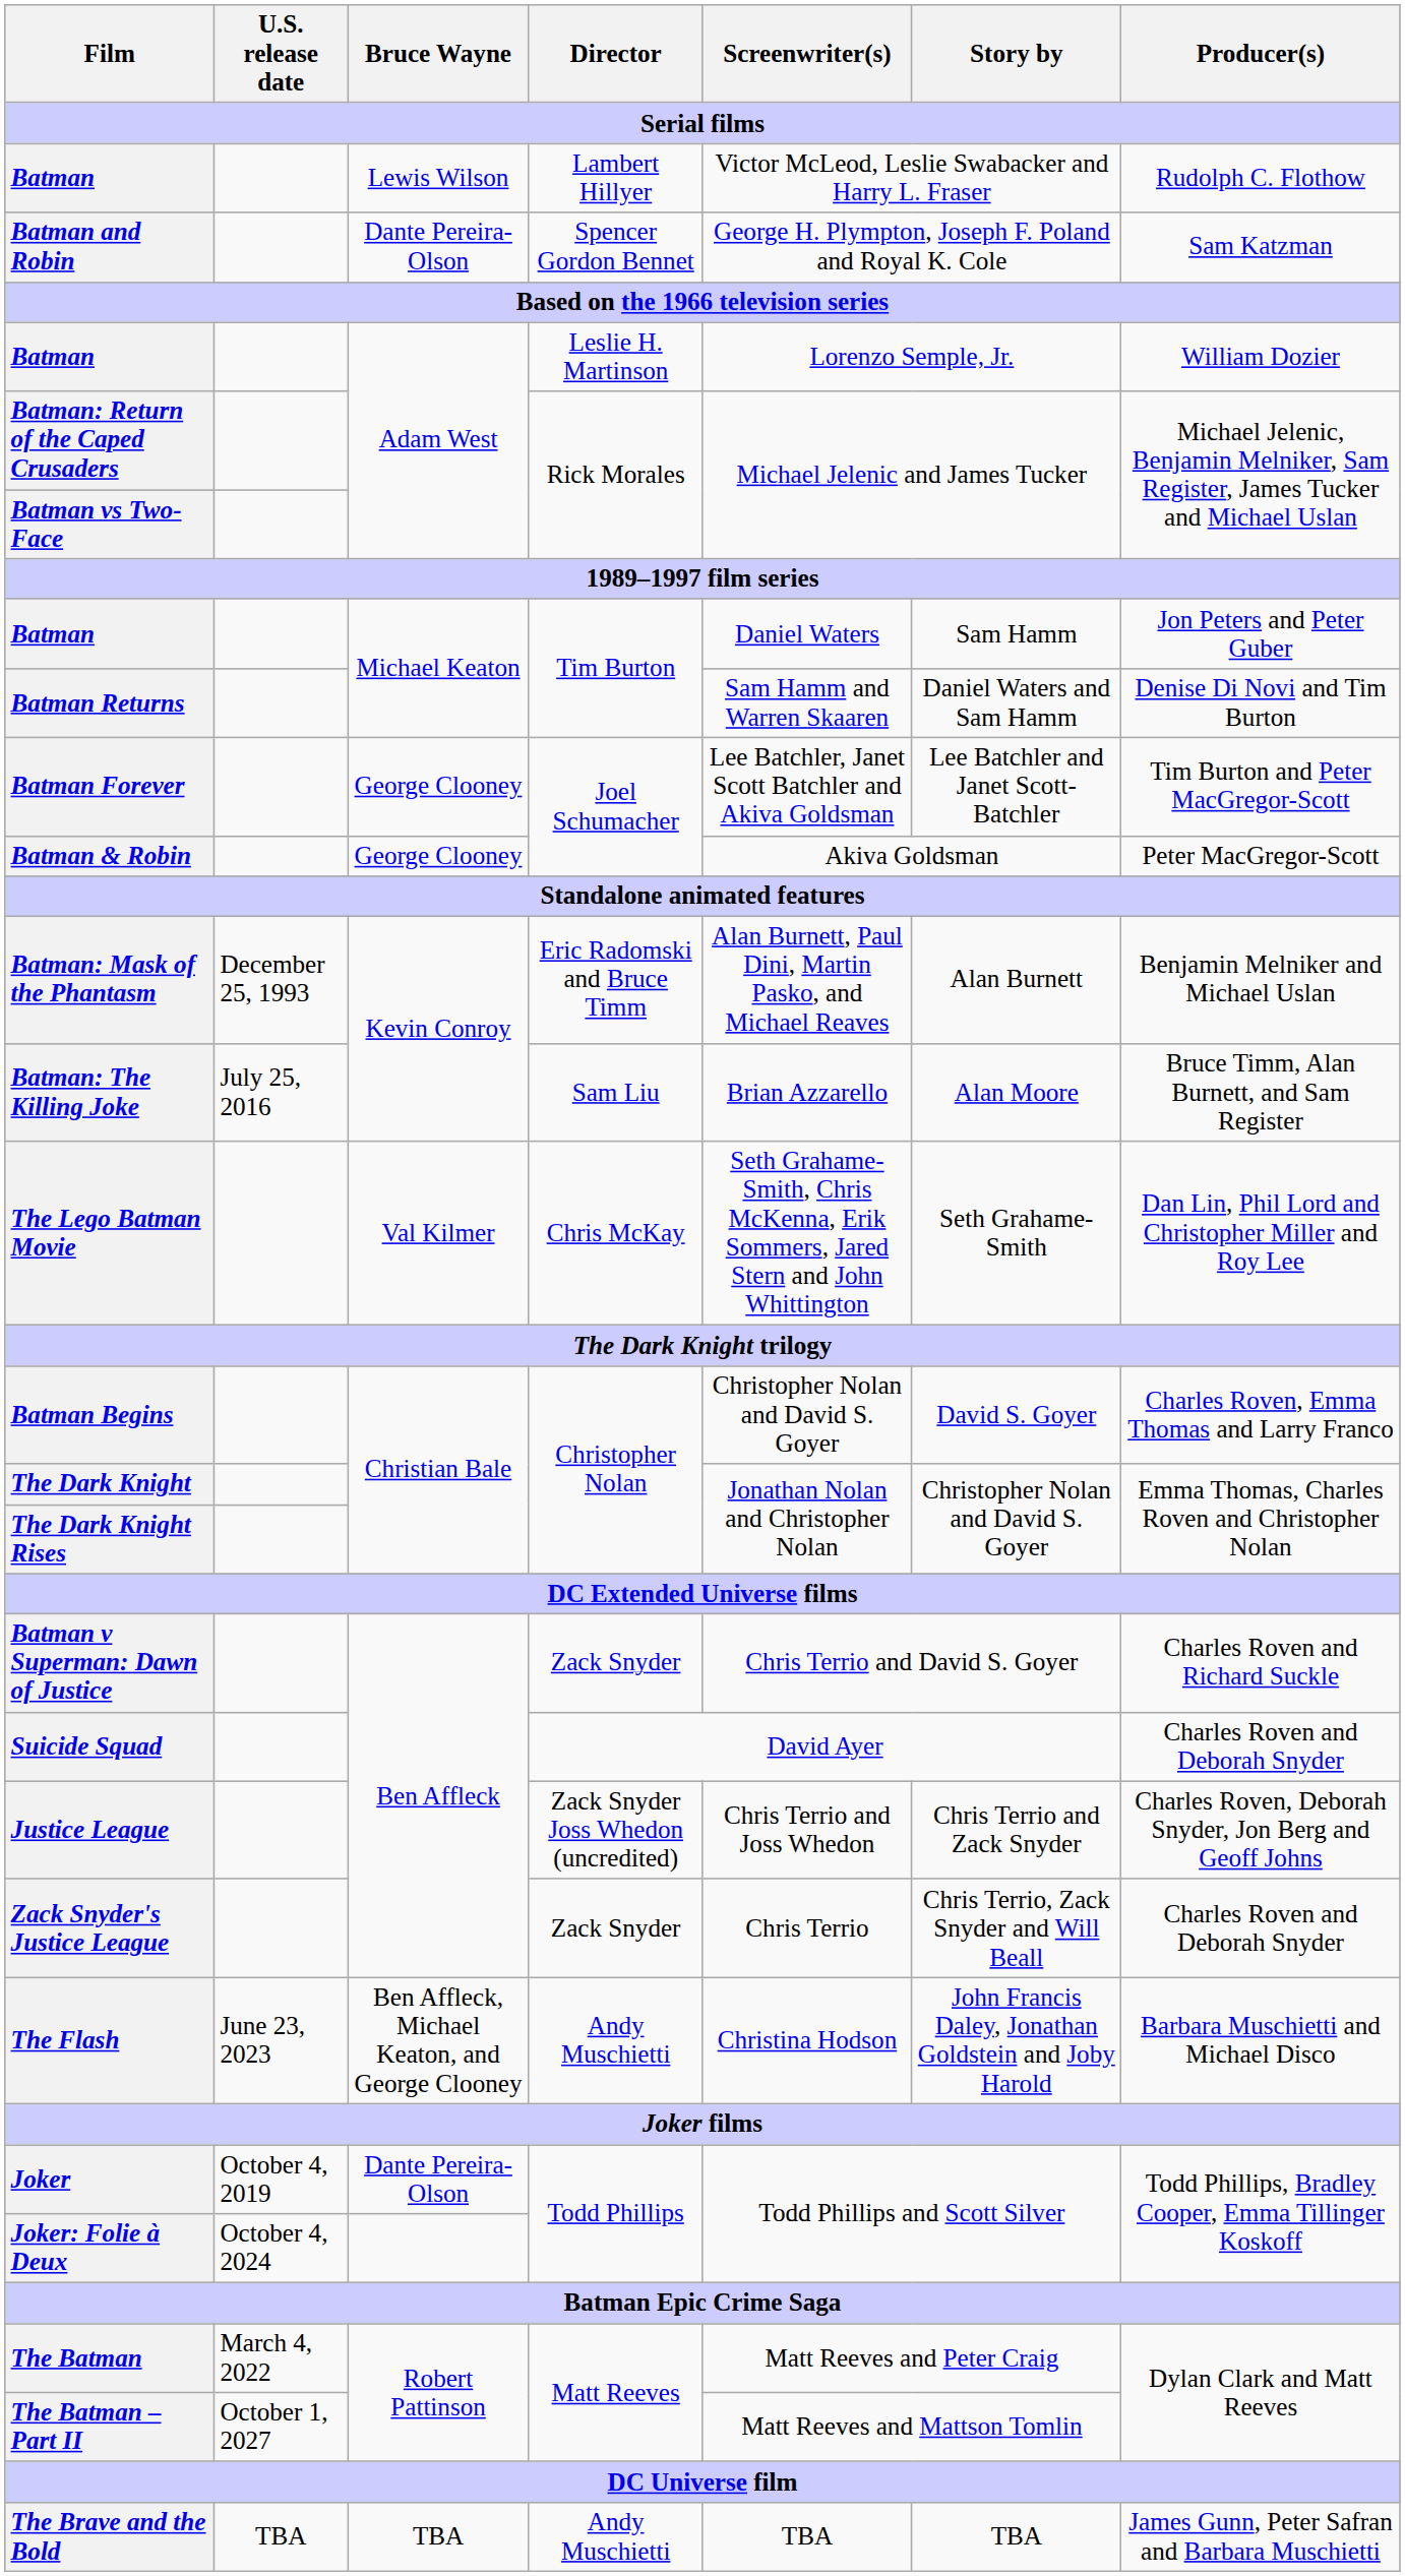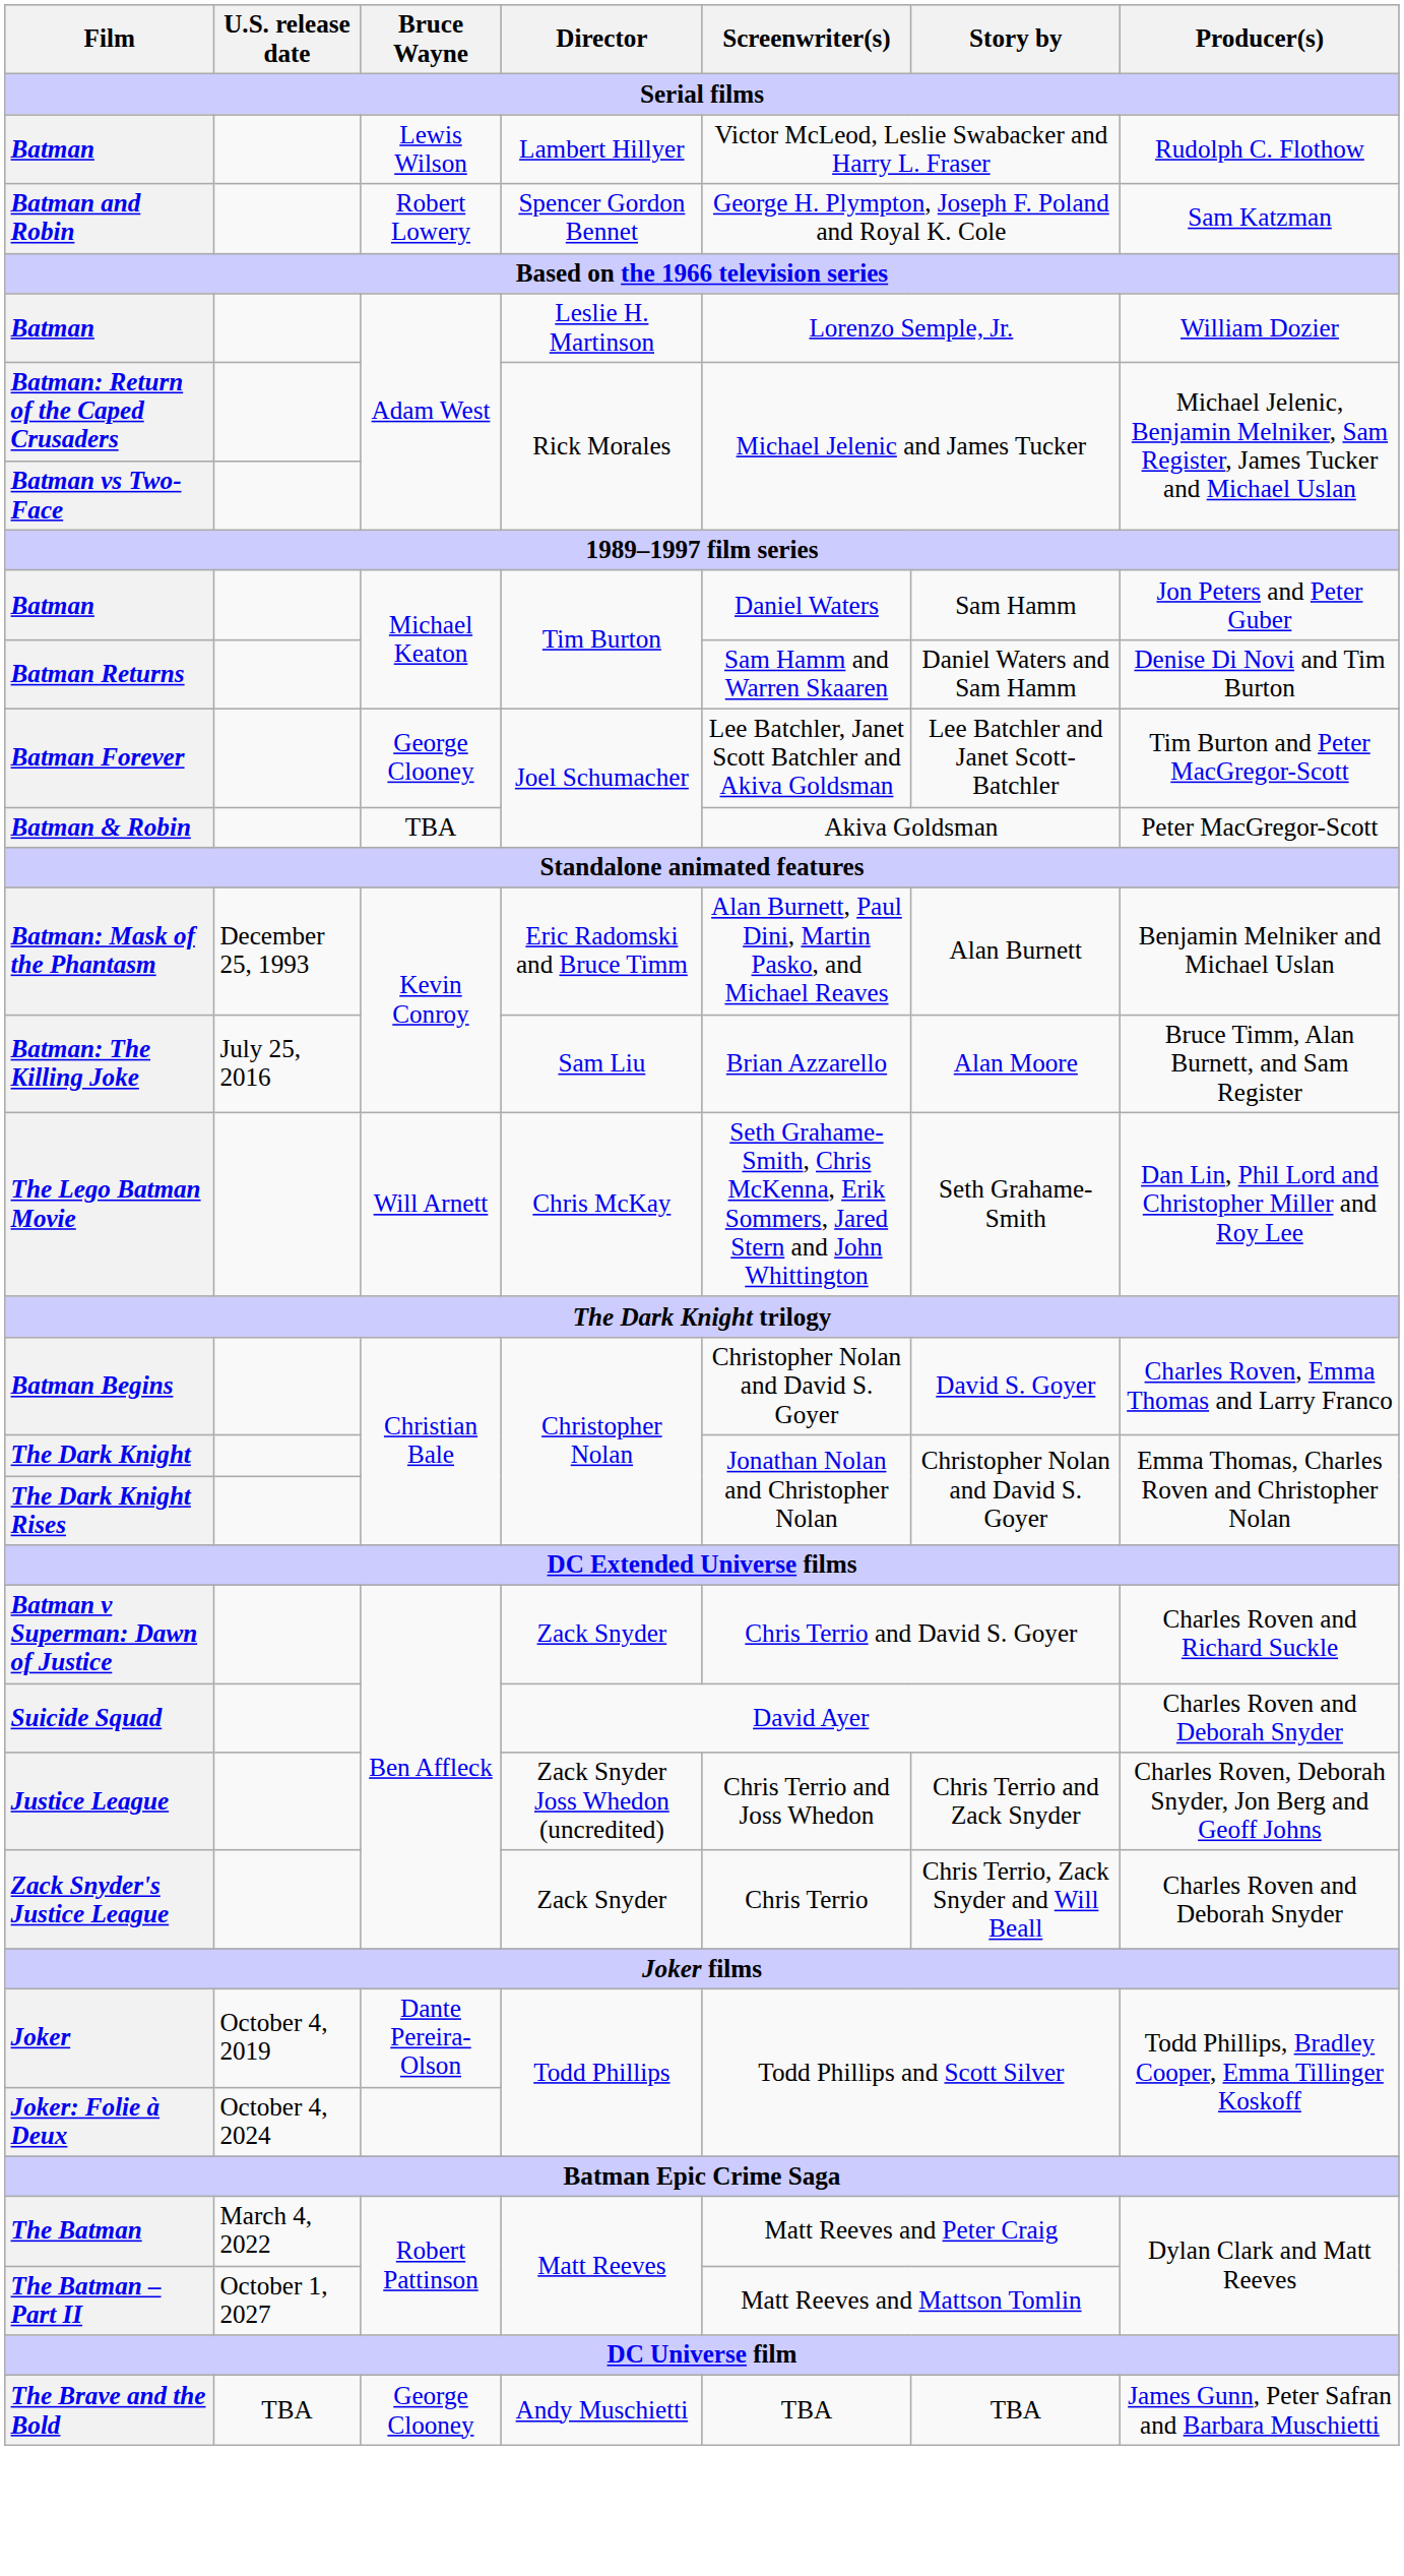 <table class="wikitable plainrowheaders" style="text-align:center; width:99%;">
 <tr>
 <th width=15%>Film</th>
 <th>U.S. release date</th>
 <th>Bruce Wayne</th>
 <th>Director</th>
 <th width="15%">Screenwriter(s)</th>
 <th width=15%>Story by</th>
 <th width=20%>Producer(s)</th>
 </tr>
 <tr>
 <th scope="col" colspan="7" style="background-color:#ccccff;">Serial films</th>
 </tr>
 <tr>
 <th scope="row" style="text-align:left"><em><a href='#'>Batman</a></em></th>
 <td style="text-align:left"></td>
 <td><a href='#'>Lewis Wilson</a></td>
 <td><a href='#'>Lambert Hillyer</a></td>
 <td colspan="2">Victor McLeod, Leslie Swabacker and <a href='#'>Harry L. Fraser</a></td>
 <td><a href='#'>Rudolph C. Flothow</a></td>
 </tr>
 <tr>
 <th scope="row" style="text-align:left"><em><a href='#'>Batman and Robin</a></em></th>
 <td style="text-align:left"></td>
-<td><a href='#'>Dante Pereira-Olson</a></td>
+<td><a href='#'>Robert Lowery</a></td>
 <td><a href='#'>Spencer Gordon Bennet</a></td>
 <td colspan="2"><a href='#'>George H. Plympton</a>, <a href='#'>Joseph F. Poland</a> and Royal K. Cole</td>
 <td><a href='#'>Sam Katzman</a></td>
 </tr>
 <tr>
 <th scope="col" colspan="7" style="background-color:#ccccff;">Based on <a href='#'>the 1966 television series</a></th>
 </tr>
 <tr>
 <th scope="row" style="text-align:left"><em><a href='#'>Batman</a></em></th>
 <td style="text-align:left"></td>
 <td rowspan="3"><a href='#'>Adam West</a></td>
 <td><a href='#'>Leslie H. Martinson</a></td>
 <td colspan="2"><a href='#'>Lorenzo Semple, Jr.</a></td>
 <td><a href='#'>William Dozier</a></td>
 </tr>
 <tr>
 <th scope="row" style="text-align:left"><em><a href='#'>Batman: Return of the Caped Crusaders</a></em></th>
 <td style="text-align:left"></td>
 <td rowspan="2">Rick Morales</td>
 <td colspan="2" rowspan="2"><a href='#'>Michael Jelenic</a> and James Tucker</td>
 <td rowspan="2">Michael Jelenic, <a href='#'>Benjamin Melniker</a>, <a href='#'>Sam Register</a>, James Tucker and <a href='#'>Michael Uslan</a></td>
 </tr>
 <tr>
 <th scope="row" style="text-align:left"><em><a href='#'>Batman vs Two-Face</a></em></th>
 <td style="text-align:left"></td>
 </tr>
 <tr>
 <th scope="col" colspan="7" style="background-color:#ccccff;">1989–1997 film series</th>
 </tr>
 <tr>
 <th scope="row" style="text-align:left"><em><a href='#'>Batman</a></em></th>
 <td style="text-align:left"></td>
 <td rowspan="2"><a href='#'>Michael Keaton</a></td>
 <td rowspan="2"><a href='#'>Tim Burton</a></td>
 <td><a href='#'>Daniel Waters</a></td>
 <td>Sam Hamm</td>
 <td><a href='#'>Jon Peters</a> and <a href='#'>Peter Guber</a></td>
 </tr>
 <tr>
 <th scope="row" style="text-align:left"><em><a href='#'>Batman Returns</a></em></th>
 <td style="text-align:left"></td>
 <td><a href='#'>Sam Hamm</a> and <a href='#'>Warren Skaaren</a></td>
 <td>Daniel Waters and Sam Hamm</td>
 <td><a href='#'>Denise Di Novi</a> and Tim Burton</td>
 </tr>
 <tr>
 <th scope="row" style="text-align:left"><em><a href='#'>Batman Forever</a></em></th>
 <td style="text-align:left"></td>
 <td><a href='#'>George Clooney</a></td>
 <td rowspan="2"><a href='#'>Joel Schumacher</a></td>
 <td>Lee Batchler, Janet Scott Batchler and <a href='#'>Akiva Goldsman</a></td>
 <td>Lee Batchler and Janet Scott-Batchler</td>
 <td>Tim Burton and <a href='#'>Peter MacGregor-Scott</a></td>
 </tr>
 <tr>
 <th scope="row" style="text-align:left"><em><a href='#'>Batman & Robin</a></em></th>
 <td style="text-align:left"></td>
-<td><a href='#'>George Clooney</a></td>
+<td>TBA</td>
 <td colspan="2">Akiva Goldsman</td>
 <td>Peter MacGregor-Scott</td>
 </tr>
 <tr>
 <th scope="col" colspan="7" style="background-color:#ccccff;">Standalone animated features</th>
 </tr>
 <tr>
 <th scope="row" style="text-align:left"><em><a href='#'>Batman: Mask of the Phantasm</a></em></th>
 <td style="text-align:left">December 25, 1993</td>
 <td rowspan="2"><a href='#'>Kevin Conroy</a></td>
 <td><a href='#'>Eric Radomski</a> and <a href='#'>Bruce Timm</a></td>
 <td><a href='#'>Alan Burnett</a>, <a href='#'>Paul Dini</a>, <a href='#'>Martin Pasko</a>, and <a href='#'>Michael Reaves</a></td>
 <td>Alan Burnett</td>
 <td>Benjamin Melniker and Michael Uslan</td>
 </tr>
 <tr>
 <th scope="row" style="text-align:left"><em><a href='#'>Batman: The Killing Joke</a></em></th>
 <td style="text-align:left">July 25, 2016</td>
 <td><a href='#'>Sam Liu</a></td>
 <td><a href='#'>Brian Azzarello</a></td>
 <td><a href='#'>Alan Moore</a></td>
 <td>Bruce Timm, Alan Burnett, and Sam Register</td>
 </tr>
 <tr>
 <th scope="row" style="text-align:left"><em><a href='#'>The Lego Batman Movie</a></em></th>
 <td style="text-align:left"></td>
-<td><a href='#'>Val Kilmer</a></td>
+<td><a href='#'>Will Arnett</a></td>
 <td><a href='#'>Chris McKay</a></td>
 <td><a href='#'>Seth Grahame-Smith</a>, <a href='#'>Chris McKenna</a>, <a href='#'>Erik Sommers</a>, <a href='#'>Jared Stern</a> and <a href='#'>John Whittington</a></td>
 <td>Seth Grahame-Smith</td>
 <td><a href='#'>Dan Lin</a>, <a href='#'>Phil Lord and Christopher Miller</a> and <a href='#'>Roy Lee</a></td>
 </tr>
 <tr>
 <th scope="col" colspan="7" style="background-color:#ccccff;"><em>The Dark Knight</em> trilogy</th>
 </tr>
 <tr>
 <th scope="row" style="text-align:left"><em><a href='#'>Batman Begins</a></em></th>
 <td style="text-align:left"></td>
 <td rowspan="3"><a href='#'>Christian Bale</a></td>
 <td rowspan="3"><a href='#'>Christopher Nolan</a></td>
 <td>Christopher Nolan and David S. Goyer</td>
 <td><a href='#'>David S. Goyer</a></td>
 <td><a href='#'>Charles Roven</a>, <a href='#'>Emma Thomas</a> and Larry Franco</td>
 </tr>
 <tr>
 <th scope="row" style="text-align:left"><em><a href='#'>The Dark Knight</a></em></th>
 <td style="text-align:left"></td>
 <td rowspan="2"><a href='#'>Jonathan Nolan</a> and Christopher Nolan</td>
 <td rowspan="2">Christopher Nolan and David S. Goyer</td>
 <td rowspan="2">Emma Thomas, Charles Roven and Christopher Nolan</td>
 </tr>
 <tr>
 <th scope="row" style="text-align:left"><em><a href='#'>The Dark Knight Rises</a></em></th>
 <td style="text-align:left"></td>
 </tr>
 <tr>
 <th scope="col" colspan="7" style="background-color:#ccccff;"><a href='#'>DC Extended Universe</a> films</th>
 </tr>
 <tr>
 <th scope="row" style="text-align:left"><em><a href='#'>Batman v Superman: Dawn of Justice</a></em></th>
 <td style="text-align:left"></td>
 <td rowspan="4"><a href='#'>Ben Affleck</a></td>
 <td><a href='#'>Zack Snyder</a></td>
 <td colspan="2"><a href='#'>Chris Terrio</a> and David S. Goyer</td>
 <td>Charles Roven and <a href='#'>Richard Suckle</a></td>
 </tr>
 <tr>
 <th scope="row" style="text-align:left"><em><a href='#'>Suicide Squad</a></em></th>
 <td style="text-align:left"></td>
 <td colspan="3"><a href='#'>David Ayer</a></td>
 <td>Charles Roven and <a href='#'>Deborah Snyder</a></td>
 </tr>
 <tr>
 <th scope="row" style="text-align:left"><em><a href='#'>Justice League</a></em></th>
 <td style="text-align:left"></td>
 <td>Zack Snyder<br><a href='#'>Joss Whedon</a> (uncredited)</td>
 <td>Chris Terrio and Joss Whedon</td>
 <td>Chris Terrio and Zack Snyder</td>
 <td>Charles Roven, Deborah Snyder, Jon Berg and <a href='#'>Geoff Johns</a></td>
 </tr>
 <tr>
 <th scope="row" style="text-align:left"><em><a href='#'>Zack Snyder's Justice League</a></em></th>
 <td style="text-align:left"></td>
 <td>Zack Snyder</td>
 <td>Chris Terrio</td>
 <td>Chris Terrio, Zack Snyder and <a href='#'>Will Beall</a></td>
 <td>Charles Roven and Deborah Snyder</td>
 </tr>
 <tr>
-<th scope="row" style="text-align:left"><em><a href='#'>The Flash</a></em></th>
-<td style="text-align:left">June 23, 2023</td>
-<td>Ben Affleck, Michael Keaton, and George Clooney</td>
-<td><a href='#'>Andy Muschietti</a></td>
-<td><a href='#'>Christina Hodson</a></td>
-<td><a href='#'>John Francis Daley</a>, <a href='#'>Jonathan Goldstein</a> and <a href='#'>Joby Harold</a></td>
-<td><a href='#'>Barbara Muschietti</a> and Michael Disco</td>
-</tr>
-<tr>
 <th scope="col" colspan="7" style="background-color:#ccccff;"><em>Joker</em> films</th>
 </tr>
 <tr>
 <th scope="row" style="text-align:left"><em><a href='#'>Joker</a></em></th>
 <td style="text-align:left">October 4, 2019</td>
 <td><a href='#'>Dante Pereira-Olson</a></td>
 <td rowspan="2"><a href='#'>Todd Phillips</a></td>
 <td rowspan="2" colspan="2">Todd Phillips and <a href='#'>Scott Silver</a></td>
 <td rowspan="2">Todd Phillips, <a href='#'>Bradley Cooper</a>, <a href='#'>Emma Tillinger Koskoff</a></td>
 </tr>
 <tr>
 <th scope="row" style="text-align:left"><em><a href='#'>Joker: Folie à Deux</a></em></th>
 <td style="text-align:left">October 4, 2024</td>
 <td></td>
 </tr>
 <tr>
 <th scope="col" colspan="7" style="background-color:#ccccff;">Batman Epic Crime Saga</th>
 </tr>
 <tr>
 <th scope="row" style="text-align:left"><em><a href='#'>The Batman</a></em></th>
 <td style="text-align:left">March 4, 2022</td>
 <td rowspan="2"><a href='#'>Robert Pattinson</a></td>
 <td rowspan="2"><a href='#'>Matt Reeves</a></td>
 <td colspan="2">Matt Reeves and <a href='#'>Peter Craig</a></td>
 <td rowspan="2">Dylan Clark and Matt Reeves</td>
 </tr>
 <tr>
 <th scope="row" style="text-align:left"><em><a href='#'>The Batman – Part II</a></em></th>
 <td style="text-align:left">October 1, 2027</td>
 <td colspan="2">Matt Reeves and <a href='#'>Mattson Tomlin</a></td>
 </tr>
 <tr>
 <th colspan="7" style="background-color:#ccccff;"><a href='#'>DC Universe</a> film</th>
 </tr>
 <tr>
 <th scope="row" style="text-align:left"><em><a href='#'>The Brave and the Bold</a></em></th>
 <td>TBA</td>
-<td>TBA</td>
+<td><a href='#'>George Clooney</a></td>
 <td><a href='#'>Andy Muschietti</a></td>
 <td>TBA</td>
 <td>TBA</td>
 <td><a href='#'>James Gunn</a>, Peter Safran and <a href='#'>Barbara Muschietti</a></td>
 </tr>
 </table>
